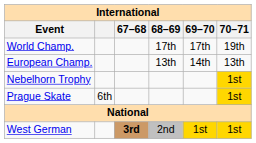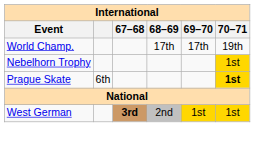 <table class="wikitable" style="text-align:center">
 <tr>
 <th style="background-color: #ffdead; " colspan=6 align=center>International</th>
 </tr>
 <tr>
 <th>Event</th>
 <th></th>
 <th>67–68</th>
 <th>68–69</th>
 <th>69–70</th>
 <th>70–71</th>
 </tr>
 <tr>
 <td align=left><a href='#'>World Champ.</a></td>
 <td></td>
 <td></td>
 <td>17th</td>
 <td>17th</td>
 <td>19th</td>
 </tr>
 <tr>
-<td align=left><a href='#'>European Champ.</a></td>
-<td></td>
-<td></td>
-<td>13th</td>
-<td>14th</td>
-<td>13th</td>
-</tr>
-<tr>
 <td align=left><a href='#'>Nebelhorn Trophy</a></td>
 <td></td>
 <td></td>
 <td></td>
 <td></td>
 <td bgcolor=gold>1st</td>
 </tr>
 <tr>
 <td align=left><a href='#'>Prague Skate</a></td>
 <td>6th</td>
 <td></td>
 <td></td>
 <td></td>
-<td bgcolor=gold>1st</td>
+<td bgcolor=gold><strong>1st</strong></td>
 </tr>
 <tr>
 <th style="background-color: #ffdead; " colspan=6 align=center>National</th>
 </tr>
 <tr>
 <td align=left><a href='#'>West German</a></td>
 <td></td>
 <td bgcolor=cc9966><strong>3rd</strong></td>
 <td bgcolor=silver>2nd</td>
 <td bgcolor=gold>1st</td>
 <td bgcolor=gold>1st</td>
 </tr>
 </table>
